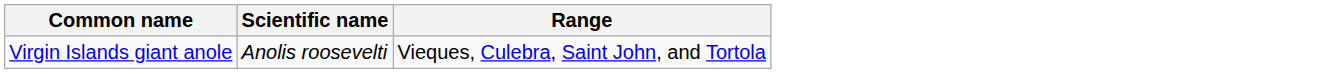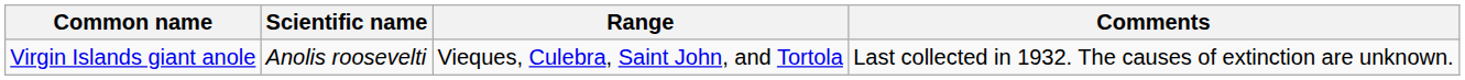 <table class="wikitable sortable">
 <tr>
 <th>Common name</th>
 <th>Scientific name</th>
 <th>Range</th>
+<th class="unsortable">Comments</th>
 </tr>
 <tr>
 <td><a href='#'>Virgin Islands giant anole</a></td>
 <td><em>Anolis roosevelti</em></td>
 <td>Vieques, <a href='#'>Culebra</a>, <a href='#'>Saint John</a>, and <a href='#'>Tortola</a></td>
+<td>Last collected in 1932. The causes of extinction are unknown.</td>
 </tr>
 </table>
